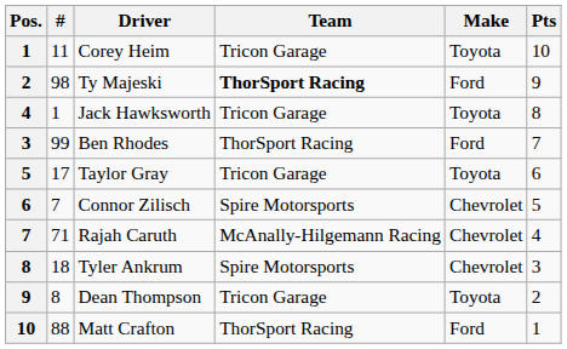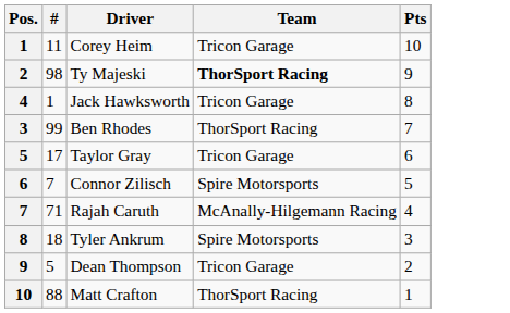 <table class="wikitable" style="font-size:95%">
 <tr>
 <th>Pos.</th>
 <th>#</th>
 <th>Driver</th>
 <th>Team</th>
-<th>Make</th>
 <th>Pts</th>
 </tr>
 <tr>
 <th>1</th>
 <td>11</td>
 <td>Corey Heim</td>
 <td>Tricon Garage</td>
-<td>Toyota</td>
 <td>10</td>
 </tr>
 <tr>
 <th>2</th>
 <td>98</td>
 <td>Ty Majeski</td>
 <td><strong>ThorSport Racing</strong></td>
-<td>Ford</td>
 <td>9</td>
 </tr>
 <tr>
 <th>4</th>
 <td>1</td>
 <td>Jack Hawksworth</td>
 <td>Tricon Garage</td>
-<td>Toyota</td>
 <td>8</td>
 </tr>
 <tr>
 <th>3</th>
 <td>99</td>
 <td>Ben Rhodes</td>
 <td>ThorSport Racing</td>
-<td>Ford</td>
 <td>7</td>
 </tr>
 <tr>
 <th>5</th>
 <td>17</td>
 <td>Taylor Gray</td>
 <td>Tricon Garage</td>
-<td>Toyota</td>
 <td>6</td>
 </tr>
 <tr>
 <th>6</th>
 <td>7</td>
 <td>Connor Zilisch</td>
 <td>Spire Motorsports</td>
-<td>Chevrolet</td>
 <td>5</td>
 </tr>
 <tr>
 <th>7</th>
 <td>71</td>
 <td>Rajah Caruth</td>
 <td>McAnally-Hilgemann Racing</td>
-<td>Chevrolet</td>
 <td>4</td>
 </tr>
 <tr>
 <th>8</th>
 <td>18</td>
 <td>Tyler Ankrum</td>
 <td>Spire Motorsports</td>
-<td>Chevrolet</td>
 <td>3</td>
 </tr>
 <tr>
 <th>9</th>
-<td>8</td>
+<td>5</td>
 <td>Dean Thompson</td>
 <td>Tricon Garage</td>
-<td>Toyota</td>
 <td>2</td>
 </tr>
 <tr>
 <th>10</th>
 <td>88</td>
 <td>Matt Crafton</td>
 <td>ThorSport Racing</td>
-<td>Ford</td>
 <td>1</td>
 </tr>
 </table>
